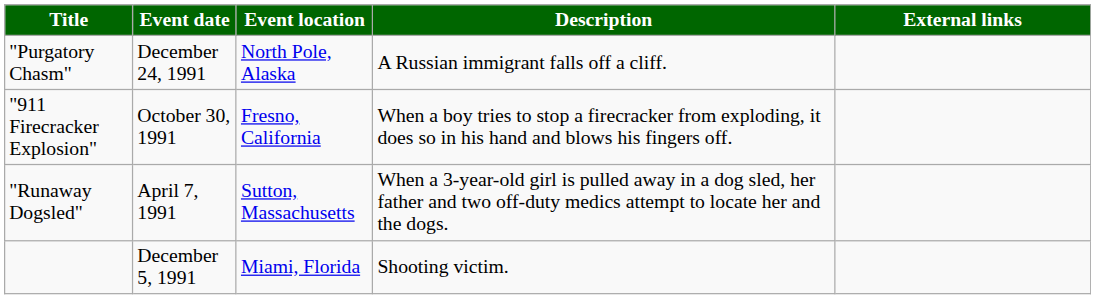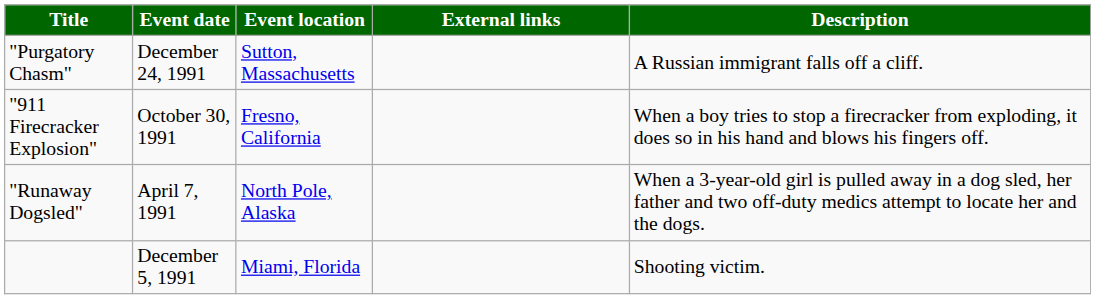 <table class="wikitable" style="width: 100%;">
 <tr>
 <th style="background: #006600; color: #FFFFFF; width: 10%;">Title</th>
 <th style="background: #006600; color: #FFFFFF; width: 7%;">Event date</th>
 <th style="background: #006600; color: #FFFFFF; width: 7%;">Event location</th>
+<th style="background: #006600; color: #FFFFFF; width: 20%;">External links</th>
 <th style="background: #006600; color: #FFFFFF; width: 36%;">Description</th>
-<th style="background: #006600; color: #FFFFFF; width: 20%;">External links</th>
 </tr>
 <tr>
 <td>"Purgatory Chasm"</td>
 <td>December 24, 1991</td>
-<td><a href='#'>North Pole, Alaska</a></td>
+<td><a href='#'>Sutton, Massachusetts</a></td>
+<td></td>
 <td>A Russian immigrant falls off a cliff.</td>
-<td></td>
 </tr>
 <tr>
 <td>"911 Firecracker Explosion"</td>
 <td>October 30, 1991</td>
 <td><a href='#'>Fresno, California</a></td>
+<td></td>
 <td>When a boy tries to stop a firecracker from exploding, it does so in his hand and blows his fingers off.</td>
-<td></td>
 </tr>
 <tr>
 <td>"Runaway Dogsled"</td>
 <td>April 7, 1991</td>
-<td><a href='#'>Sutton, Massachusetts</a></td>
+<td><a href='#'>North Pole, Alaska</a></td>
+<td></td>
 <td>When a 3-year-old girl is pulled away in a dog sled, her father and two off-duty medics attempt to locate her and the dogs.</td>
-<td></td>
 </tr>
 <tr>
 <td></td>
 <td>December 5, 1991</td>
 <td><a href='#'>Miami, Florida</a></td>
+<td></td>
 <td>Shooting victim.</td>
-<td></td>
 </tr>
 </table>
